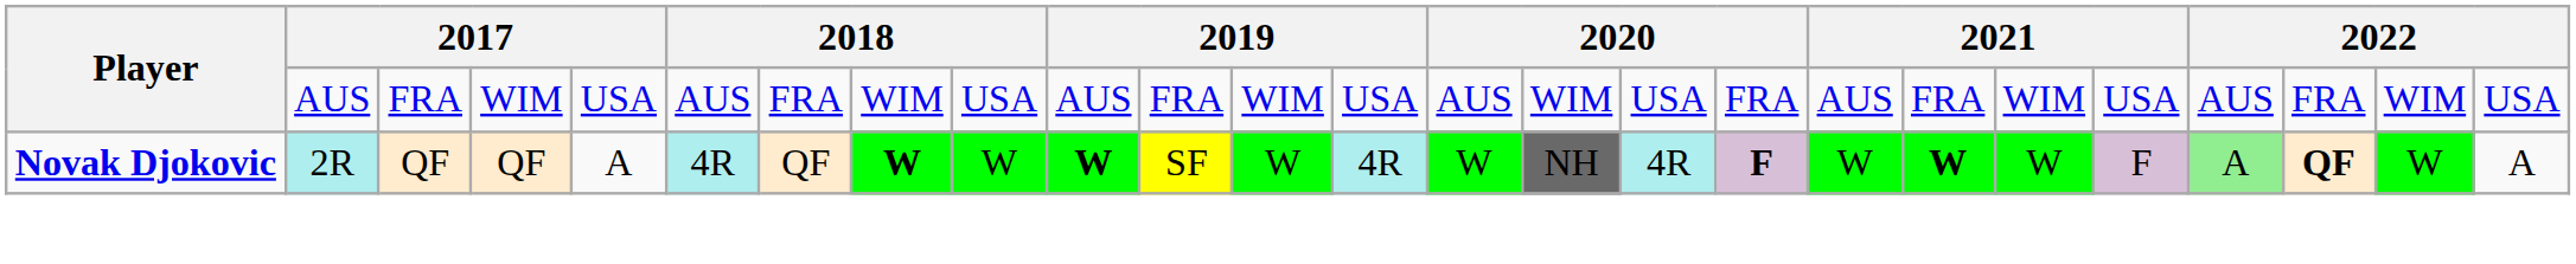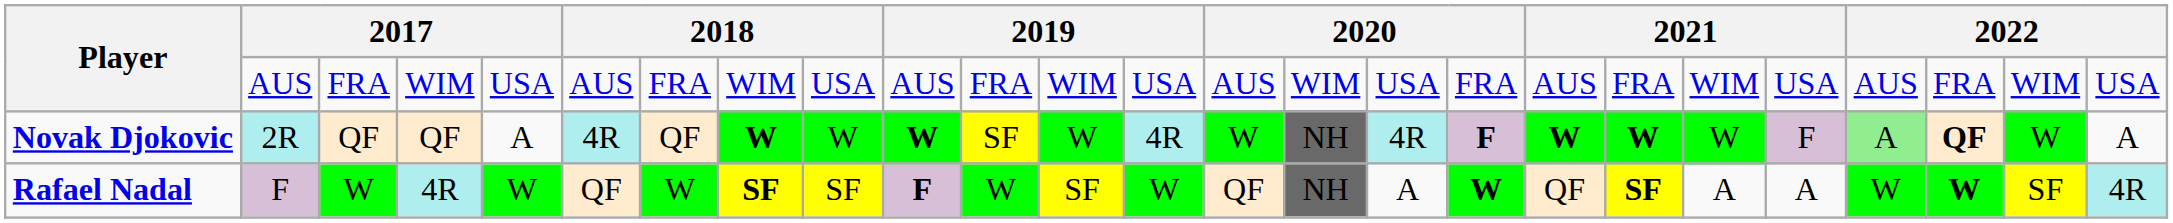 <table class="wikitable" style="text-align:center;font-size:85%">
 <tr>
 <th rowspan="2">Player</th>
 <th colspan="4">2017</th>
 <th colspan="4">2018</th>
 <th colspan="4">2019</th>
 <th colspan="4">2020</th>
 <th colspan="4">2021</th>
 <th colspan="4">2022</th>
 </tr>
 <tr>
 <td><a href='#'>AUS</a></td>
 <td><a href='#'>FRA</a></td>
 <td><a href='#'>WIM</a></td>
 <td><a href='#'>USA</a></td>
 <td><a href='#'>AUS</a></td>
 <td><a href='#'>FRA</a></td>
 <td><a href='#'>WIM</a></td>
 <td><a href='#'>USA</a></td>
 <td><a href='#'>AUS</a></td>
 <td><a href='#'>FRA</a></td>
 <td><a href='#'>WIM</a></td>
 <td><a href='#'>USA</a></td>
 <td><a href='#'>AUS</a></td>
 <td><a href='#'>WIM</a></td>
 <td><a href='#'>USA</a></td>
 <td><a href='#'>FRA</a></td>
 <td><a href='#'>AUS</a></td>
 <td><a href='#'>FRA</a></td>
 <td><a href='#'>WIM</a></td>
 <td><a href='#'>USA</a></td>
 <td><a href='#'>AUS</a></td>
 <td><a href='#'>FRA</a></td>
 <td><a href='#'>WIM</a></td>
 <td><a href='#'>USA</a></td>
 </tr>
 <tr>
 <td style="text-align:left"> <strong><a href='#'>Novak Djokovic</a></strong></td>
 <td style="background:#afeeee">2R</td>
 <td style="background:#ffebcd">QF</td>
 <td style="background:#ffebcd">QF</td>
 <td>A</td>
 <td style="background:#afeeee">4R</td>
 <td style="background:#ffebcd">QF</td>
 <td style="background:lime"><strong>W</strong></td>
 <td style="background:lime">W</td>
 <td style="background:lime"><strong>W</strong></td>
 <td style="background:yellow">SF</td>
 <td style="background:lime">W</td>
 <td style="background:#afeeee">4R</td>
 <td style="background:lime">W</td>
 <td style="background:#696969">NH</td>
 <td style="background:#afeeee">4R</td>
 <td style="background:thistle"><strong>F</strong></td>
-<td style="background:lime">W</td>
+<td style="background:lime"><strong>W</strong></td>
 <td style="background:lime"><strong>W</strong></td>
 <td style="background:lime">W</td>
 <td style="background:thistle">F</td>
 <td style="background: lightgreen;">A</td>
 <td style="background:#ffebcd"><strong>QF</strong></td>
 <td style="background:lime">W</td>
 <td>A</td>
 </tr>
+<tr>
+<td style="text-align:left"> <strong><a href='#'>Rafael Nadal</a></strong></td>
+<td style="background:thistle">F</td>
+<td style="background:lime">W</td>
+<td style="background:#afeeee">4R</td>
+<td style="background:lime">W</td>
+<td style="background:#ffebcd">QF</td>
+<td style="background:lime">W</td>
+<td style="background:yellow"><strong>SF</strong></td>
+<td style="background:yellow">SF</td>
+<td style="background:thistle"><strong>F</strong></td>
+<td style="background:lime">W</td>
+<td style="background:yellow">SF</td>
+<td style="background:lime">W</td>
+<td style="background:#ffebcd">QF</td>
+<td style="background:#696969">NH</td>
+<td>A</td>
+<td style="background:lime"><strong>W</strong></td>
+<td style="background:#ffebcd">QF</td>
+<td style="background:yellow"><strong>SF</strong></td>
+<td>A</td>
+<td>A</td>
+<td style="background:lime">W</td>
+<td style="background:lime"><strong>W</strong></td>
+<td style="background:yellow">SF</td>
+<td style="background:#afeeee">4R</td>
+</tr>
 </table>
